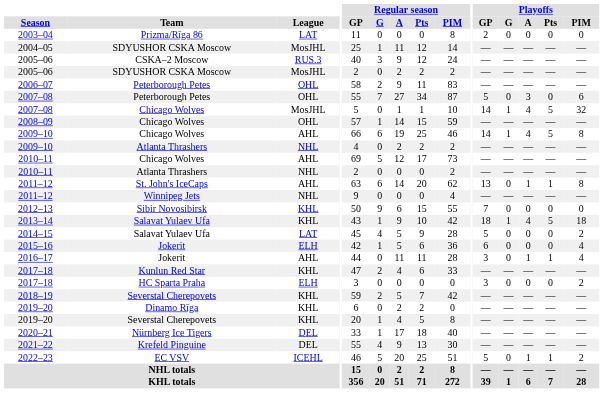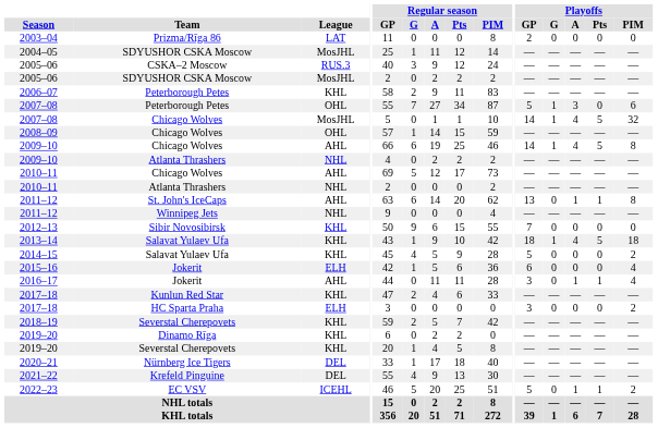 <table border="0" cellpadding="1" cellspacing="0" style="text-align:center; width:60em">
 <tr bgcolor="#e0e0e0">
 <th colspan="3" bgcolor="#ffffff"></th>
 <th rowspan="99" bgcolor="#ffffff"></th>
 <th colspan="5"><a href='#'>Regular season</a></th>
 <th rowspan="99" bgcolor="#ffffff"></th>
 <th colspan="5"><a href='#'>Playoffs</a></th>
 </tr>
 <tr bgcolor="#e0e0e0">
 <th><a href='#'>Season</a></th>
 <th>Team</th>
 <th>League</th>
 <th>GP</th>
 <th><a href='#'>G</a></th>
 <th><a href='#'>A</a></th>
 <th><a href='#'>Pts</a></th>
 <th><a href='#'>PIM</a></th>
 <th>GP</th>
 <th>G</th>
 <th>A</th>
 <th>Pts</th>
 <th>PIM</th>
 </tr>
 <tr>
 <td><a href='#'>2003–04</a></td>
 <td><a href='#'>Prizma/Rīga 86</a></td>
 <td><a href='#'>LAT</a></td>
 <td>11</td>
 <td>0</td>
 <td>0</td>
 <td>0</td>
 <td>8</td>
 <td>2</td>
 <td>0</td>
 <td>0</td>
 <td>0</td>
 <td>0</td>
 </tr>
 <tr style="background:#f0f0f0;">
 <td>2004–05</td>
 <td>SDYUSHOR CSKA Moscow</td>
 <td>MosJHL</td>
 <td>25</td>
 <td>1</td>
 <td>11</td>
 <td>12</td>
 <td>14</td>
 <td>—</td>
 <td>—</td>
 <td>—</td>
 <td>—</td>
 <td>—</td>
 </tr>
 <tr>
 <td>2005–06</td>
 <td>CSKA–2 Moscow</td>
 <td><a href='#'>RUS.3</a></td>
 <td>40</td>
 <td>3</td>
 <td>9</td>
 <td>12</td>
 <td>24</td>
 <td>—</td>
 <td>—</td>
 <td>—</td>
 <td>—</td>
 <td>—</td>
 </tr>
 <tr style="background:#f0f0f0;">
 <td>2005–06</td>
 <td>SDYUSHOR CSKA Moscow</td>
 <td>MosJHL</td>
 <td>2</td>
 <td>0</td>
 <td>2</td>
 <td>2</td>
 <td>2</td>
 <td>—</td>
 <td>—</td>
 <td>—</td>
 <td>—</td>
 <td>—</td>
 </tr>
 <tr>
 <td><a href='#'>2006–07</a></td>
 <td><a href='#'>Peterborough Petes</a></td>
-<td><a href='#'>OHL</a></td>
+<td>KHL</td>
 <td>58</td>
 <td>2</td>
 <td>9</td>
 <td>11</td>
 <td>83</td>
 <td>—</td>
 <td>—</td>
 <td>—</td>
 <td>—</td>
 <td>—</td>
 </tr>
 <tr style="background:#f0f0f0;">
 <td><a href='#'>2007–08</a></td>
 <td>Peterborough Petes</td>
 <td>OHL</td>
 <td>55</td>
 <td>7</td>
 <td>27</td>
 <td>34</td>
 <td>87</td>
 <td>5</td>
-<td>0</td>
+<td>1</td>
 <td>3</td>
 <td>0</td>
 <td>6</td>
 </tr>
 <tr>
 <td><a href='#'>2007–08</a></td>
 <td><a href='#'>Chicago Wolves</a></td>
 <td>MosJHL</td>
 <td>5</td>
 <td>0</td>
 <td>1</td>
 <td>1</td>
 <td>10</td>
 <td>14</td>
 <td>1</td>
 <td>4</td>
 <td>5</td>
 <td>32</td>
 </tr>
 <tr style="background:#f0f0f0;">
 <td><a href='#'>2008–09</a></td>
 <td>Chicago Wolves</td>
 <td>OHL</td>
 <td>57</td>
 <td>1</td>
 <td>14</td>
 <td>15</td>
 <td>59</td>
 <td>—</td>
 <td>—</td>
 <td>—</td>
 <td>—</td>
 <td>—</td>
 </tr>
 <tr>
 <td><a href='#'>2009–10</a></td>
 <td>Chicago Wolves</td>
 <td>AHL</td>
 <td>66</td>
 <td>6</td>
 <td>19</td>
 <td>25</td>
 <td>46</td>
 <td>14</td>
 <td>1</td>
 <td>4</td>
 <td>5</td>
 <td>8</td>
 </tr>
 <tr style="background:#f0f0f0;">
 <td><a href='#'>2009–10</a></td>
 <td><a href='#'>Atlanta Thrashers</a></td>
 <td><a href='#'>NHL</a></td>
 <td>4</td>
 <td>0</td>
 <td>2</td>
 <td>2</td>
 <td>2</td>
 <td>—</td>
 <td>—</td>
 <td>—</td>
 <td>—</td>
 <td>—</td>
 </tr>
 <tr>
 <td><a href='#'>2010–11</a></td>
 <td>Chicago Wolves</td>
 <td>AHL</td>
 <td>69</td>
 <td>5</td>
 <td>12</td>
 <td>17</td>
 <td>73</td>
 <td>—</td>
 <td>—</td>
 <td>—</td>
 <td>—</td>
 <td>—</td>
 </tr>
 <tr style="background:#f0f0f0;">
 <td><a href='#'>2010–11</a></td>
 <td>Atlanta Thrashers</td>
 <td>NHL</td>
 <td>2</td>
 <td>0</td>
 <td>0</td>
 <td>0</td>
 <td>2</td>
 <td>—</td>
 <td>—</td>
 <td>—</td>
 <td>—</td>
 <td>—</td>
 </tr>
 <tr>
 <td><a href='#'>2011–12</a></td>
 <td><a href='#'>St. John's IceCaps</a></td>
 <td>AHL</td>
 <td>63</td>
 <td>6</td>
 <td>14</td>
 <td>20</td>
 <td>62</td>
 <td>13</td>
 <td>0</td>
 <td>1</td>
 <td>1</td>
 <td>8</td>
 </tr>
 <tr style="background:#f0f0f0;">
 <td><a href='#'>2011–12</a></td>
 <td><a href='#'>Winnipeg Jets</a></td>
 <td>NHL</td>
 <td>9</td>
 <td>0</td>
 <td>0</td>
 <td>0</td>
 <td>4</td>
 <td>—</td>
 <td>—</td>
 <td>—</td>
 <td>—</td>
 <td>—</td>
 </tr>
 <tr>
 <td><a href='#'>2012–13</a></td>
 <td><a href='#'>Sibir Novosibirsk</a></td>
 <td><a href='#'>KHL</a></td>
 <td>50</td>
 <td>9</td>
 <td>6</td>
 <td>15</td>
 <td>55</td>
 <td>7</td>
 <td>0</td>
 <td>0</td>
 <td>0</td>
 <td>0</td>
 </tr>
 <tr style="background:#f0f0f0;">
 <td><a href='#'>2013–14</a></td>
 <td><a href='#'>Salavat Yulaev Ufa</a></td>
 <td>KHL</td>
 <td>43</td>
 <td>1</td>
 <td>9</td>
 <td>10</td>
 <td>42</td>
 <td>18</td>
 <td>1</td>
 <td>4</td>
 <td>5</td>
 <td>18</td>
 </tr>
 <tr>
 <td><a href='#'>2014–15</a></td>
 <td>Salavat Yulaev Ufa</td>
-<td><a href='#'>LAT</a></td>
+<td>KHL</td>
 <td>45</td>
 <td>4</td>
 <td>5</td>
 <td>9</td>
 <td>28</td>
 <td>5</td>
 <td>0</td>
 <td>0</td>
 <td>0</td>
 <td>2</td>
 </tr>
 <tr style="background:#f0f0f0;">
 <td><a href='#'>2015–16</a></td>
 <td><a href='#'>Jokerit</a></td>
 <td><a href='#'>ELH</a></td>
 <td>42</td>
 <td>1</td>
 <td>5</td>
 <td>6</td>
 <td>36</td>
 <td>6</td>
 <td>0</td>
 <td>0</td>
 <td>0</td>
 <td>4</td>
 </tr>
 <tr>
 <td><a href='#'>2016–17</a></td>
 <td>Jokerit</td>
 <td>AHL</td>
 <td>44</td>
 <td>0</td>
 <td>11</td>
 <td>11</td>
 <td>28</td>
 <td>3</td>
 <td>0</td>
 <td>1</td>
 <td>1</td>
 <td>4</td>
 </tr>
 <tr style="background:#f0f0f0;">
 <td><a href='#'>2017–18</a></td>
 <td><a href='#'>Kunlun Red Star</a></td>
 <td>KHL</td>
 <td>47</td>
 <td>2</td>
 <td>4</td>
 <td>6</td>
 <td>33</td>
 <td>—</td>
 <td>—</td>
 <td>—</td>
 <td>—</td>
 <td>—</td>
 </tr>
 <tr>
 <td><a href='#'>2017–18</a></td>
 <td><a href='#'>HC Sparta Praha</a></td>
 <td><a href='#'>ELH</a></td>
 <td>3</td>
 <td>0</td>
 <td>0</td>
 <td>0</td>
 <td>0</td>
 <td>3</td>
 <td>0</td>
 <td>0</td>
 <td>0</td>
 <td>2</td>
 </tr>
 <tr style="background:#f0f0f0;">
 <td><a href='#'>2018–19</a></td>
 <td><a href='#'>Severstal Cherepovets</a></td>
 <td>KHL</td>
 <td>59</td>
 <td>2</td>
 <td>5</td>
 <td>7</td>
 <td>42</td>
 <td>—</td>
 <td>—</td>
 <td>—</td>
 <td>—</td>
 <td>—</td>
 </tr>
 <tr>
 <td><a href='#'>2019–20</a></td>
 <td><a href='#'>Dinamo Rīga</a></td>
 <td>KHL</td>
 <td>6</td>
 <td>0</td>
 <td>2</td>
 <td>2</td>
 <td>0</td>
 <td>—</td>
 <td>—</td>
 <td>—</td>
 <td>—</td>
 <td>—</td>
 </tr>
 <tr style="background:#f0f0f0;">
 <td>2019–20</td>
 <td>Severstal Cherepovets</td>
 <td>KHL</td>
 <td>20</td>
 <td>1</td>
 <td>4</td>
 <td>5</td>
 <td>8</td>
 <td>—</td>
 <td>—</td>
 <td>—</td>
 <td>—</td>
 <td>—</td>
 </tr>
 <tr>
 <td><a href='#'>2020–21</a></td>
 <td><a href='#'>Nürnberg Ice Tigers</a></td>
 <td><a href='#'>DEL</a></td>
 <td>33</td>
 <td>1</td>
 <td>17</td>
 <td>18</td>
 <td>40</td>
 <td>—</td>
 <td>—</td>
 <td>—</td>
 <td>—</td>
 <td>—</td>
 </tr>
 <tr style="background:#f0f0f0;">
 <td><a href='#'>2021–22</a></td>
 <td><a href='#'>Krefeld Pinguine</a></td>
 <td>DEL</td>
 <td>55</td>
 <td>4</td>
 <td>9</td>
 <td>13</td>
 <td>30</td>
 <td>—</td>
 <td>—</td>
 <td>—</td>
 <td>—</td>
 <td>—</td>
 </tr>
 <tr>
 <td><a href='#'>2022–23</a></td>
 <td><a href='#'>EC VSV</a></td>
 <td><a href='#'>ICEHL</a></td>
 <td>46</td>
 <td>5</td>
 <td>20</td>
 <td>25</td>
 <td>51</td>
 <td>5</td>
 <td>0</td>
 <td>1</td>
 <td>1</td>
 <td>2</td>
 </tr>
 <tr style="background:#e0e0e0;">
 <th colspan="3">NHL totals</th>
 <th>15</th>
 <th>0</th>
 <th>2</th>
 <th>2</th>
 <th>8</th>
 <th>—</th>
 <th>—</th>
 <th>—</th>
 <th>—</th>
 <th>—</th>
 </tr>
 <tr style="background:#e0e0e0;">
 <th colspan="3">KHL totals</th>
 <th>356</th>
 <th>20</th>
 <th>51</th>
 <th>71</th>
 <th>272</th>
 <th>39</th>
 <th>1</th>
 <th>6</th>
 <th>7</th>
 <th>28</th>
 </tr>
 </table>
